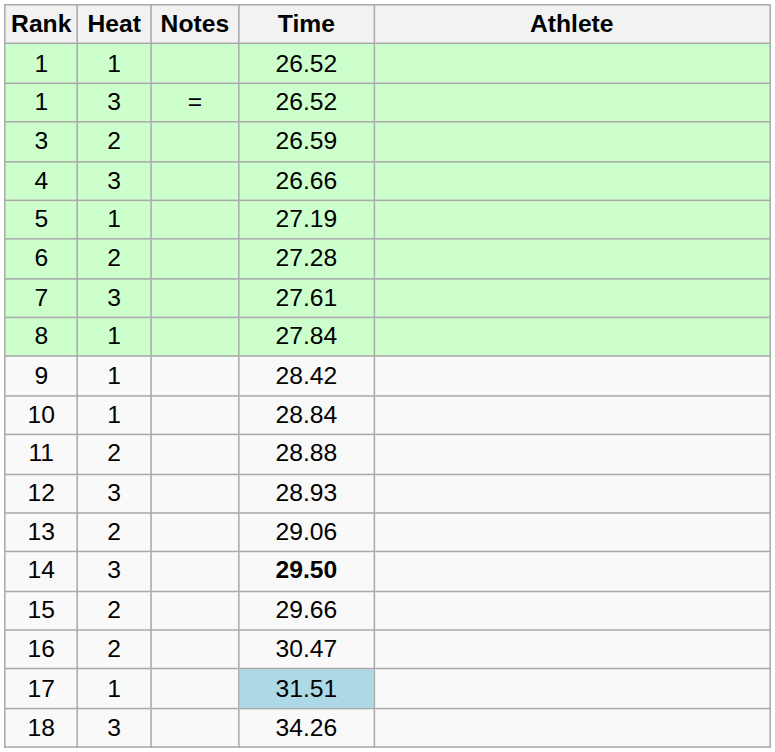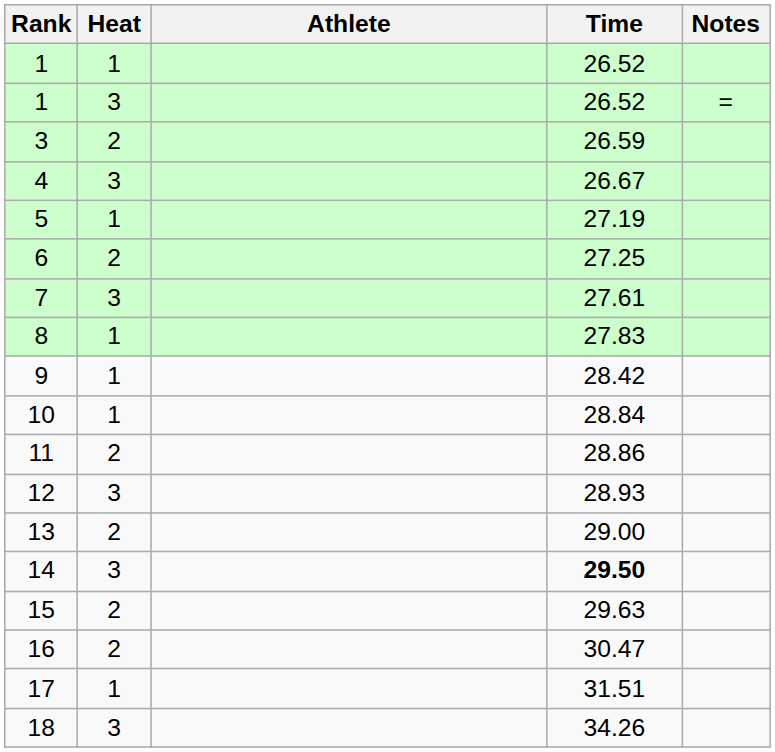 <table class="wikitable" style="text-align:center">
 <tr>
 <th width=40>Rank</th>
 <th width=40>Heat</th>
+<th width=250>Athlete</th>
+<th width=80>Time</th>
 <th width=50>Notes</th>
-<th width=80>Time</th>
-<th width=250>Athlete</th>
 </tr>
 <tr bgcolor=ccffcc>
 <td>1</td>
 <td>1</td>
+<td align=left></td>
+<td>26.52</td>
 <td></td>
-<td>26.52</td>
-<td align=left></td>
 </tr>
 <tr bgcolor=ccffcc>
 <td>1</td>
 <td>3</td>
+<td align=left></td>
+<td>26.52</td>
 <td>=</td>
-<td>26.52</td>
-<td align=left></td>
 </tr>
 <tr bgcolor=ccffcc>
 <td>3</td>
 <td>2</td>
+<td align=left></td>
+<td>26.59</td>
 <td></td>
-<td>26.59</td>
-<td align=left></td>
 </tr>
 <tr bgcolor=ccffcc>
 <td>4</td>
 <td>3</td>
+<td align=left></td>
+<td>26.67</td>
 <td></td>
-<td>26.66</td>
-<td align=left></td>
 </tr>
 <tr bgcolor=ccffcc>
 <td>5</td>
 <td>1</td>
+<td align=left></td>
+<td>27.19</td>
 <td></td>
-<td>27.19</td>
-<td align=left></td>
 </tr>
 <tr bgcolor=ccffcc>
 <td>6</td>
 <td>2</td>
+<td align=left></td>
+<td>27.25</td>
 <td></td>
-<td>27.28</td>
-<td align=left></td>
 </tr>
 <tr bgcolor=ccffcc>
 <td>7</td>
 <td>3</td>
+<td align=left></td>
+<td>27.61</td>
 <td></td>
-<td>27.61</td>
-<td align=left></td>
 </tr>
 <tr bgcolor=ccffcc>
 <td>8</td>
 <td>1</td>
+<td align=left></td>
+<td>27.83</td>
 <td></td>
-<td>27.84</td>
-<td align=left></td>
 </tr>
 <tr>
 <td>9</td>
 <td>1</td>
+<td align=left></td>
+<td>28.42</td>
 <td></td>
-<td>28.42</td>
-<td align=left></td>
 </tr>
 <tr>
 <td>10</td>
 <td>1</td>
+<td align=left></td>
+<td>28.84</td>
 <td></td>
-<td>28.84</td>
-<td align=left></td>
 </tr>
 <tr>
 <td>11</td>
 <td>2</td>
+<td align=left></td>
+<td>28.86</td>
 <td></td>
-<td>28.88</td>
-<td align=left></td>
 </tr>
 <tr>
 <td>12</td>
 <td>3</td>
+<td align=left></td>
+<td>28.93</td>
 <td></td>
-<td>28.93</td>
-<td align=left></td>
 </tr>
 <tr>
 <td>13</td>
 <td>2</td>
+<td align=left></td>
+<td>29.00</td>
 <td></td>
-<td>29.06</td>
-<td align=left></td>
 </tr>
 <tr>
 <td>14</td>
 <td>3</td>
+<td align=left></td>
+<td><strong>29.50</strong></td>
 <td></td>
-<td><strong>29.50</strong></td>
-<td align=left></td>
 </tr>
 <tr>
 <td>15</td>
 <td>2</td>
+<td align=left></td>
+<td>29.63</td>
 <td></td>
-<td>29.66</td>
-<td align=left></td>
 </tr>
 <tr>
 <td>16</td>
 <td>2</td>
+<td align=left></td>
+<td>30.47</td>
 <td></td>
-<td>30.47</td>
-<td align=left></td>
 </tr>
 <tr>
 <td>17</td>
 <td>1</td>
+<td align=left></td>
+<td>31.51</td>
 <td></td>
-<td style="background: lightblue;">31.51</td>
-<td align=left></td>
 </tr>
 <tr>
 <td>18</td>
 <td>3</td>
+<td align=left></td>
+<td>34.26</td>
 <td></td>
-<td>34.26</td>
-<td align=left></td>
 </tr>
 </table>
